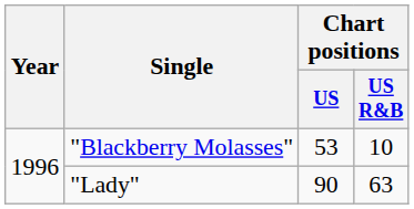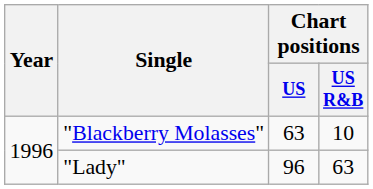 <table class="wikitable" style="text-align:center;">
 <tr>
 <th rowspan="2">Year</th>
 <th rowspan="2">Single</th>
 <th colspan="2">Chart positions</th>
 </tr>
 <tr style="font-size:smaller;">
 <th style="width:30px;"><a href='#'>US</a></th>
 <th style="width:30px;"><a href='#'>US<br>R&B</a></th>
 </tr>
 <tr>
 <td rowspan="3">1996</td>
 <td style="text-align:left;">"<a href='#'>Blackberry Molasses</a>"</td>
-<td>53</td>
+<td>63</td>
 <td>10</td>
 </tr>
 <tr>
 <td style="text-align:left;">"Lady"</td>
-<td>90</td>
+<td>96</td>
 <td>63</td>
 </tr>
 </table>
